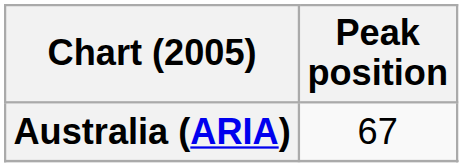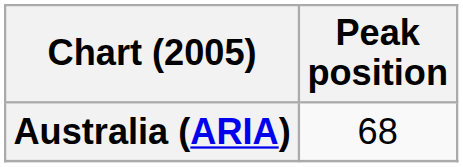 <table class="wikitable sortable plainrowheaders">
 <tr>
 <th>Chart (2005)</th>
 <th>Peak<br>position</th>
 </tr>
 <tr>
 <th scope="row">Australia (<a href='#'>ARIA</a>)</th>
-<td align="center">67</td>
+<td align="center">68</td>
 </tr>
 <tr>
 </tr>
 <tr>
 </tr>
 <tr>
 </tr>
 <tr>
 </tr>
 <tr>
 </tr>
 </table>
